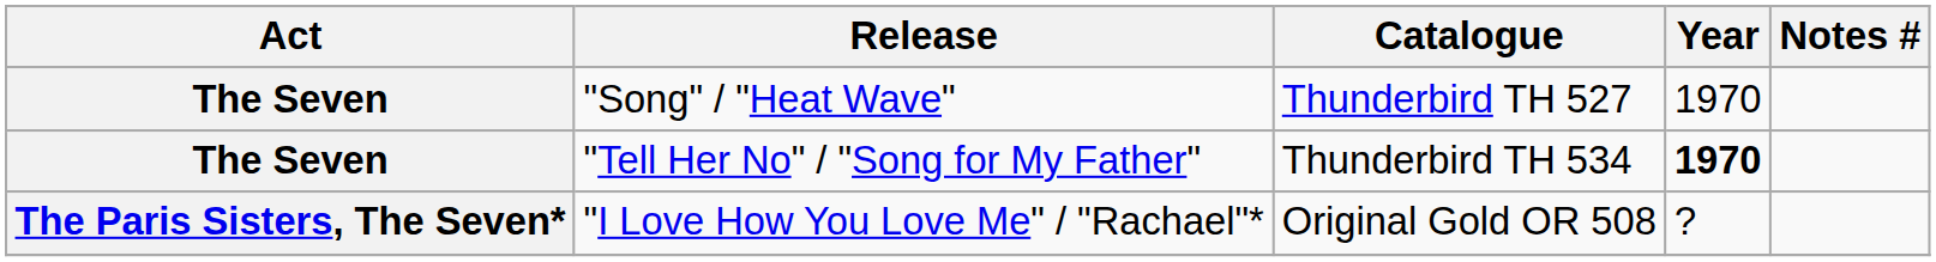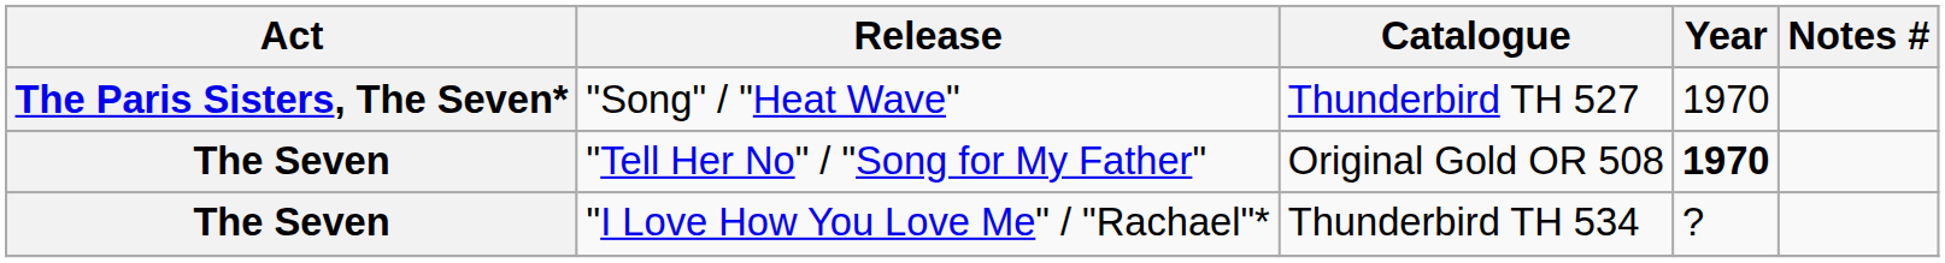 <table class="wikitable plainrowheaders sortable">
 <tr>
 <th scope="col" class="unsortable">Act</th>
 <th scope="col">Release</th>
 <th scope="col">Catalogue</th>
 <th scope="col">Year</th>
 <th scope="col" class="unsortable">Notes #</th>
 </tr>
 <tr>
-<th scope="row">The Seven</th>
+<th scope="row"><a href='#'>The Paris Sisters</a>, The Seven*</th>
 <td>"Song" / "<a href='#'>Heat Wave</a>"</td>
 <td><a href='#'>Thunderbird</a> TH 527</td>
 <td>1970</td>
 <td></td>
 </tr>
 <tr>
 <th scope="row">The Seven</th>
 <td>"<a href='#'>Tell Her No</a>" / "<a href='#'>Song for My Father</a>"</td>
-<td>Thunderbird TH 534</td>
+<td>Original Gold OR 508</td>
 <td><strong>1970</strong></td>
 <td></td>
 </tr>
 <tr>
-<th scope="row"><a href='#'>The Paris Sisters</a>, The Seven*</th>
+<th scope="row">The Seven</th>
 <td>"<a href='#'>I Love How You Love Me</a>" / "Rachael"*</td>
-<td>Original Gold OR 508</td>
+<td>Thunderbird TH 534</td>
 <td>?</td>
 <td></td>
 </tr>
 <tr>
 </tr>
 </table>
